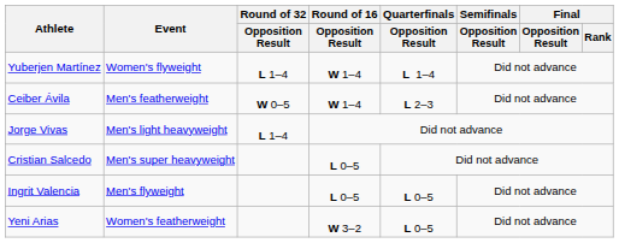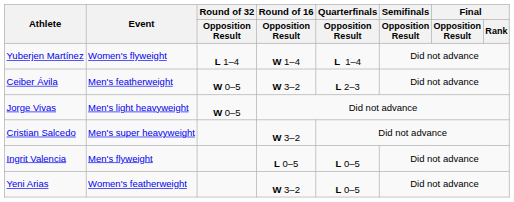 <table class="wikitable" style="font-size:90%">
 <tr>
 <th rowspan="2">Athlete</th>
 <th rowspan="2">Event</th>
 <th>Round of 32</th>
 <th>Round of 16</th>
 <th>Quarterfinals</th>
 <th>Semifinals</th>
 <th colspan=2>Final</th>
 </tr>
 <tr style="font-size:95%">
 <th>Opposition<br>Result</th>
 <th>Opposition<br>Result</th>
 <th>Opposition<br>Result</th>
 <th>Opposition<br>Result</th>
 <th>Opposition<br>Result</th>
 <th>Rank</th>
 </tr>
 <tr align=center>
 <td align=left><a href='#'>Yuberjen Martínez</a></td>
 <td align=left><a href='#'>Women's flyweight</a></td>
 <td><br><strong>L</strong> 1–4</td>
 <td><br><strong> W</strong> 1–4 </td>
 <td><br><strong> L</strong>  1–4 </td>
 <td colspan="3">Did not advance</td>
 </tr>
 <tr align=center>
 <td align=left><a href='#'>Ceiber Ávila</a></td>
 <td align=left><a href='#'>Men's featherweight</a></td>
 <td><br><strong>W</strong> 0–5</td>
-<td><br><strong> W</strong> 1–4 </td>
+<td><br><strong>W</strong> 3–2</td>
 <td><br><strong>L</strong> 2–3</td>
 <td colspan="3">Did not advance</td>
 </tr>
 <tr align=center>
 <td align=left><a href='#'>Jorge Vivas</a></td>
 <td align=left><a href='#'>Men's light heavyweight</a></td>
-<td><br><strong>L</strong> 1–4</td>
+<td><br><strong> W</strong> 0–5 </td>
 <td colspan="5">Did not advance</td>
 </tr>
 <tr align=center>
 <td align=left><a href='#'>Cristian Salcedo</a></td>
 <td align=left><a href='#'>Men's super heavyweight</a></td>
 <td></td>
-<td><br><strong>L</strong> 0–5</td>
+<td><br><strong>W</strong> 3–2</td>
 <td colspan="4">Did not advance</td>
 </tr>
 <tr align=center>
 <td align=left><a href='#'>Ingrit Valencia</a></td>
 <td align=left><a href='#'>Men's flyweight</a></td>
 <td></td>
 <td><br><strong>L</strong> 0–5</td>
 <td><br><strong>L</strong> 0–5</td>
 <td colspan="3">Did not advance</td>
 </tr>
 <tr align=center>
 <td align=left><a href='#'>Yeni Arias</a></td>
 <td align=left><a href='#'>Women's featherweight</a></td>
 <td></td>
 <td><br><strong>W</strong> 3–2</td>
 <td><br><strong>L</strong> 0–5</td>
 <td colspan="3">Did not advance</td>
 </tr>
 </table>
